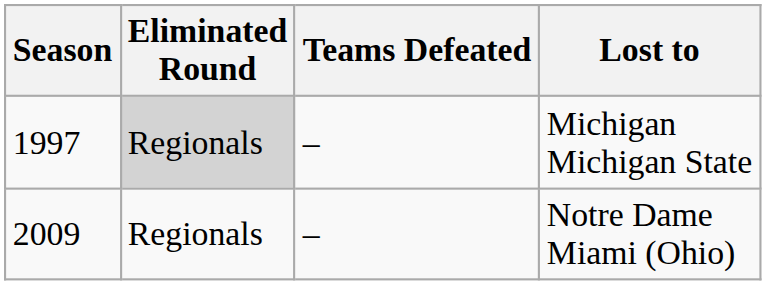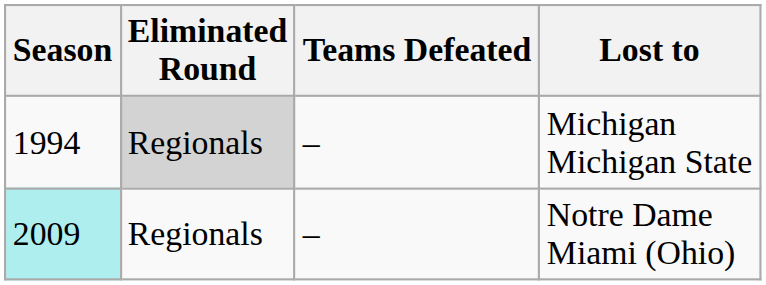 <table class="wikitable">
 <tr>
 <th>Season</th>
 <th>Eliminated<br>Round</th>
 <th>Teams Defeated</th>
 <th>Lost to</th>
 </tr>
 <tr>
-<td>1997</td>
+<td>1994</td>
 <td style="background: lightgrey;">Regionals</td>
 <td>–</td>
 <td>Michigan<br> Michigan State</td>
 </tr>
 <tr>
-<td>2009</td>
+<td style="background: paleturquoise;">2009</td>
 <td>Regionals</td>
 <td>–</td>
 <td>Notre Dame<br> Miami (Ohio)</td>
 </tr>
 </table>
